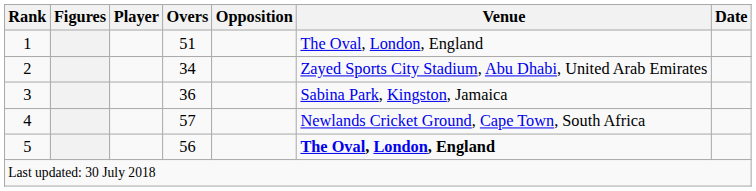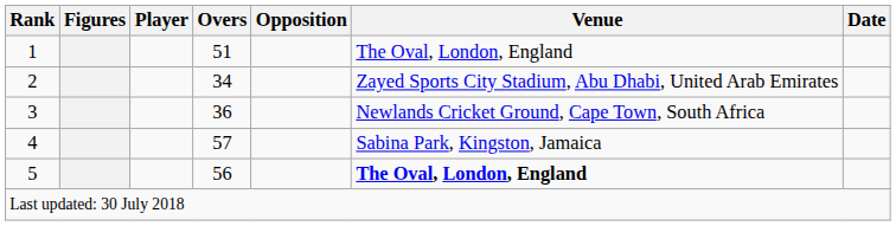 <table class="wikitable plainrowheaders sortable">
 <tr>
 <th scope=col>Rank</th>
 <th scope=col>Figures</th>
 <th scope=col>Player</th>
 <th scope=col>Overs</th>
 <th scope=col>Opposition</th>
 <th scope=col>Venue</th>
 <th scope=col>Date</th>
 </tr>
 <tr>
 <td align=center>1</td>
 <th scope=row style=text-align:center;></th>
 <td></td>
 <td align=center>51</td>
 <td></td>
 <td><a href='#'>The Oval</a>, <a href='#'>London</a>, England</td>
 <td><a href='#'></a></td>
 </tr>
 <tr>
 <td align=center>2</td>
 <th scope=row style=text-align:center;></th>
 <td></td>
 <td align=center>34</td>
 <td></td>
 <td><a href='#'>Zayed Sports City Stadium</a>, <a href='#'>Abu Dhabi</a>, United Arab Emirates</td>
 <td><a href='#'></a></td>
 </tr>
 <tr>
 <td align=center>3</td>
 <th scope=row style=text-align:center;></th>
 <td></td>
 <td align=center>36</td>
 <td></td>
-<td><a href='#'>Sabina Park</a>, <a href='#'>Kingston</a>, Jamaica</td>
+<td><a href='#'>Newlands Cricket Ground</a>, <a href='#'>Cape Town</a>, South Africa</td>
 <td><a href='#'></a></td>
 </tr>
 <tr>
 <td align=center>4</td>
 <th scope=row style=text-align:center;></th>
 <td></td>
 <td align=center>57</td>
 <td></td>
-<td><a href='#'>Newlands Cricket Ground</a>, <a href='#'>Cape Town</a>, South Africa</td>
+<td><a href='#'>Sabina Park</a>, <a href='#'>Kingston</a>, Jamaica</td>
 <td><a href='#'></a></td>
 </tr>
 <tr>
 <td align=center>5</td>
 <th scope=row style=text-align:center;></th>
 <td></td>
 <td align=center>56</td>
 <td></td>
 <td><strong><a href='#'>The Oval</a>, <a href='#'>London</a>, England</strong></td>
 <td><a href='#'></a></td>
 </tr>
 <tr class=sortbottom>
 <td colspan=7><small>Last updated: 30 July 2018</small></td>
 </tr>
 </table>
